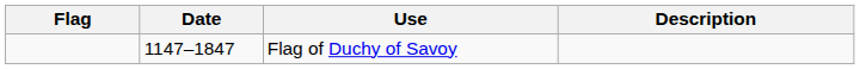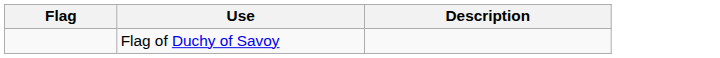 <table class="wikitable">
 <tr>
 <th style="width:110px;">Flag</th>
-<th style="width:100px;">Date</th>
 <th style="width:250px;">Use</th>
 <th style="width:250px;">Description</th>
 </tr>
 <tr>
 <td></td>
-<td>1147–1847</td>
 <td>Flag of <a href='#'>Duchy of Savoy</a></td>
 <td></td>
 </tr>
 </table>
